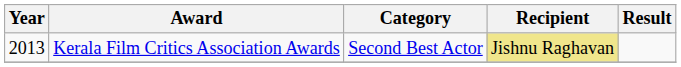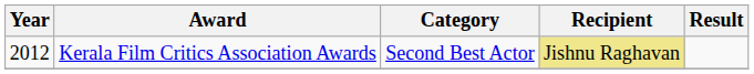 <table class="wikitable sortable">
 <tr>
 <th>Year</th>
 <th>Award</th>
 <th>Category</th>
 <th>Recipient</th>
 <th>Result</th>
 </tr>
 <tr>
-<td>2013</td>
+<td>2012</td>
 <td><a href='#'>Kerala Film Critics Association Awards</a></td>
 <td><a href='#'>Second Best Actor</a></td>
 <td style="background: khaki;">Jishnu Raghavan</td>
 <td></td>
 </tr>
 <tr>
 </tr>
 </table>
